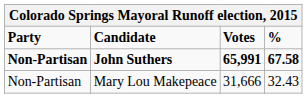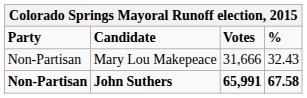 <table class="wikitable">
 <tr>
 <th colspan="4">Colorado Springs Mayoral Runoff election, 2015</th>
 </tr>
 <tr>
 <td><strong>Party</strong></td>
 <td><strong>Candidate</strong></td>
 <td><strong>Votes</strong></td>
 <td><strong>%</strong></td>
 </tr>
 <tr>
+<td>Non-Partisan</td>
+<td>Mary Lou Makepeace</td>
+<td>31,666</td>
+<td>32.43</td>
+</tr>
+<tr>
 <td><strong>Non-Partisan</strong></td>
 <td><strong>John Suthers</strong></td>
 <td><strong>65,991</strong></td>
 <td><strong>67.58</strong></td>
 </tr>
-<tr>
-<td>Non-Partisan</td>
-<td>Mary Lou Makepeace</td>
-<td>31,666</td>
-<td>32.43</td>
-</tr>
 </table>
